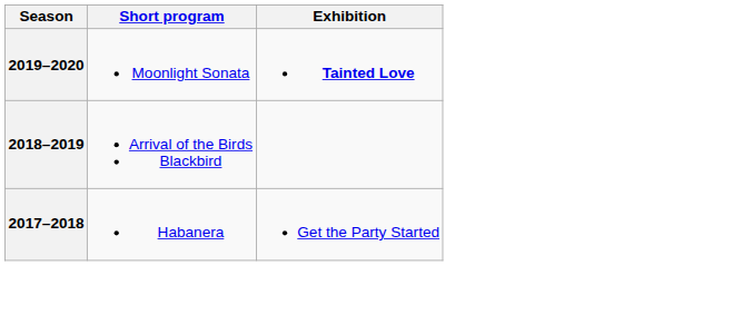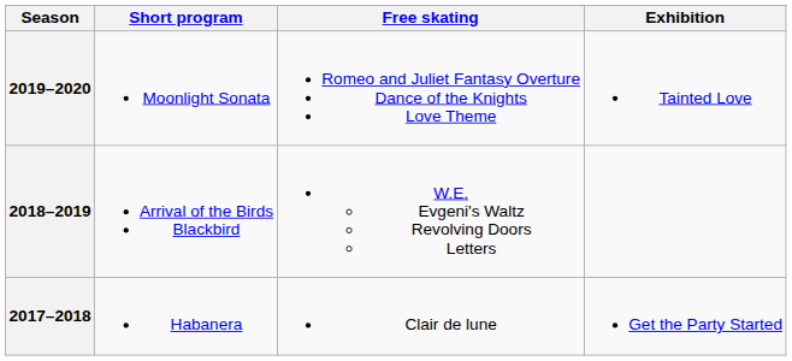 <table class=wikitable style=text-align:center>
 <tr>
 <th>Season</th>
 <th><a href='#'>Short program</a></th>
+<th><a href='#'>Free skating</a></th>
 <th>Exhibition</th>
 </tr>
 <tr>
 <th>2019–2020 <br> </th>
 <td><br><ul><li><a href='#'>Moonlight Sonata</a> <br> </li></ul></td>
-<td><strong><br><ul><li><a href='#'>Tainted Love</a> <br> </li></ul></strong></td>
+<td><br><ul><li><a href='#'>Romeo and Juliet Fantasy Overture</a> <br></li><li><a href='#'>Dance of the Knights</a> <br> </li><li><a href='#'>Love Theme</a> <br> </li></ul></td>
+<td><br><ul><li><a href='#'>Tainted Love</a> <br> </li></ul></td>
 </tr>
 <tr>
 <th>2018–2019 <br> </th>
 <td><br><ul><li><a href='#'>Arrival of the Birds</a> <br></li><li><a href='#'>Blackbird</a> <br></li></ul></td>
+<td><br><ul><li><a href='#'>W.E.</a> <br><ul><li>Evgeni's Waltz</li><li>Revolving Doors</li><li>Letters <br></li></ul></li></ul></td>
 <td></td>
 </tr>
 <tr>
 <th>2017–2018 <br> </th>
 <td><br><ul><li><a href='#'>Habanera</a> <br></li></ul></td>
+<td><br><ul><li>Clair de lune <br></li></ul></td>
 <td><br><ul><li><a href='#'>Get the Party Started</a> <br> </li></ul></td>
 </tr>
 </table>
